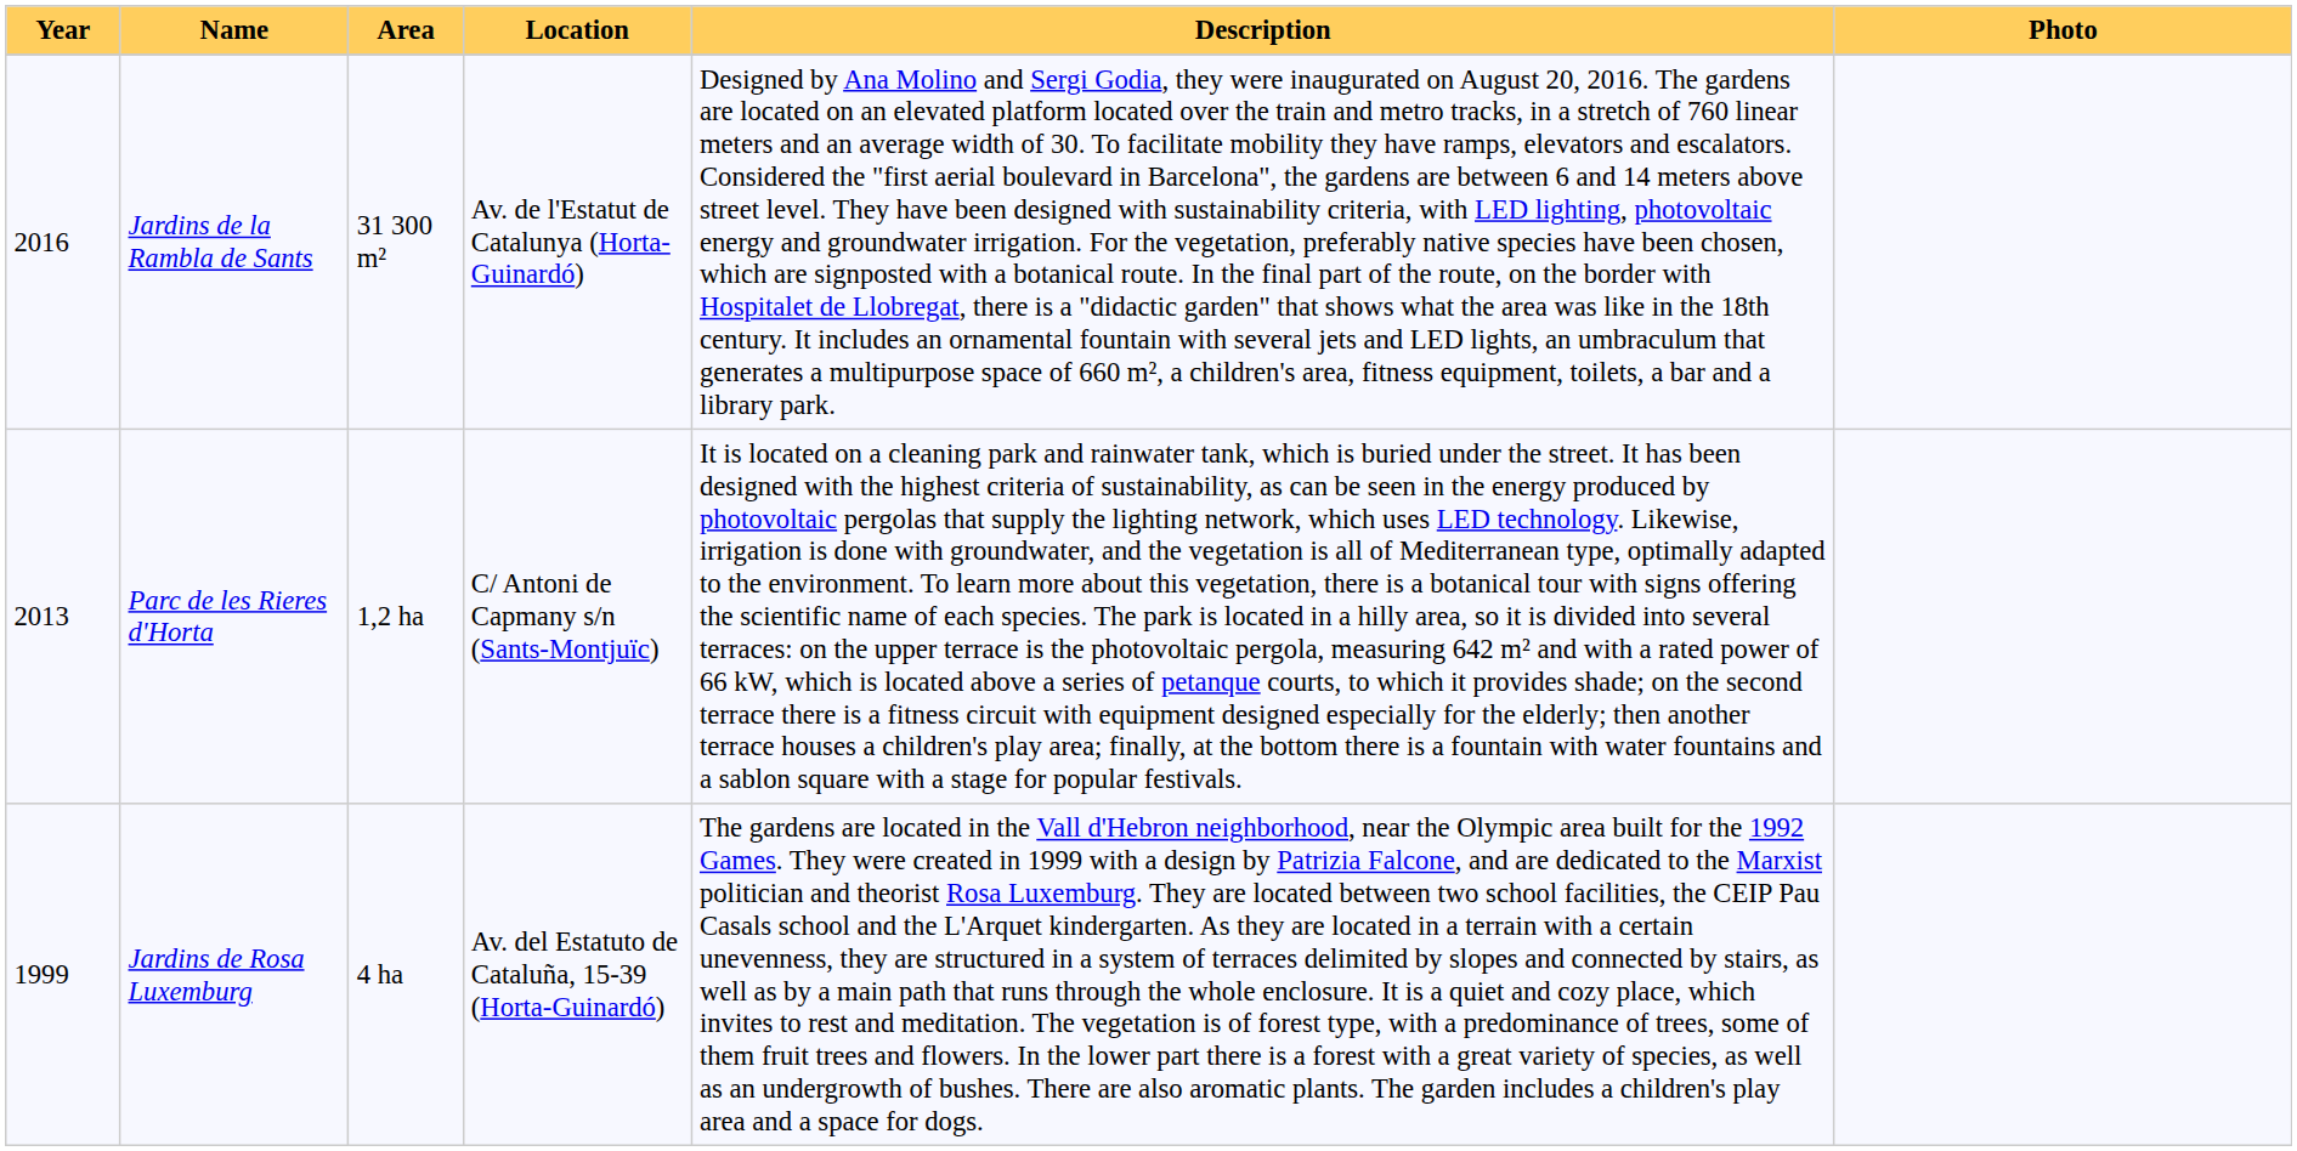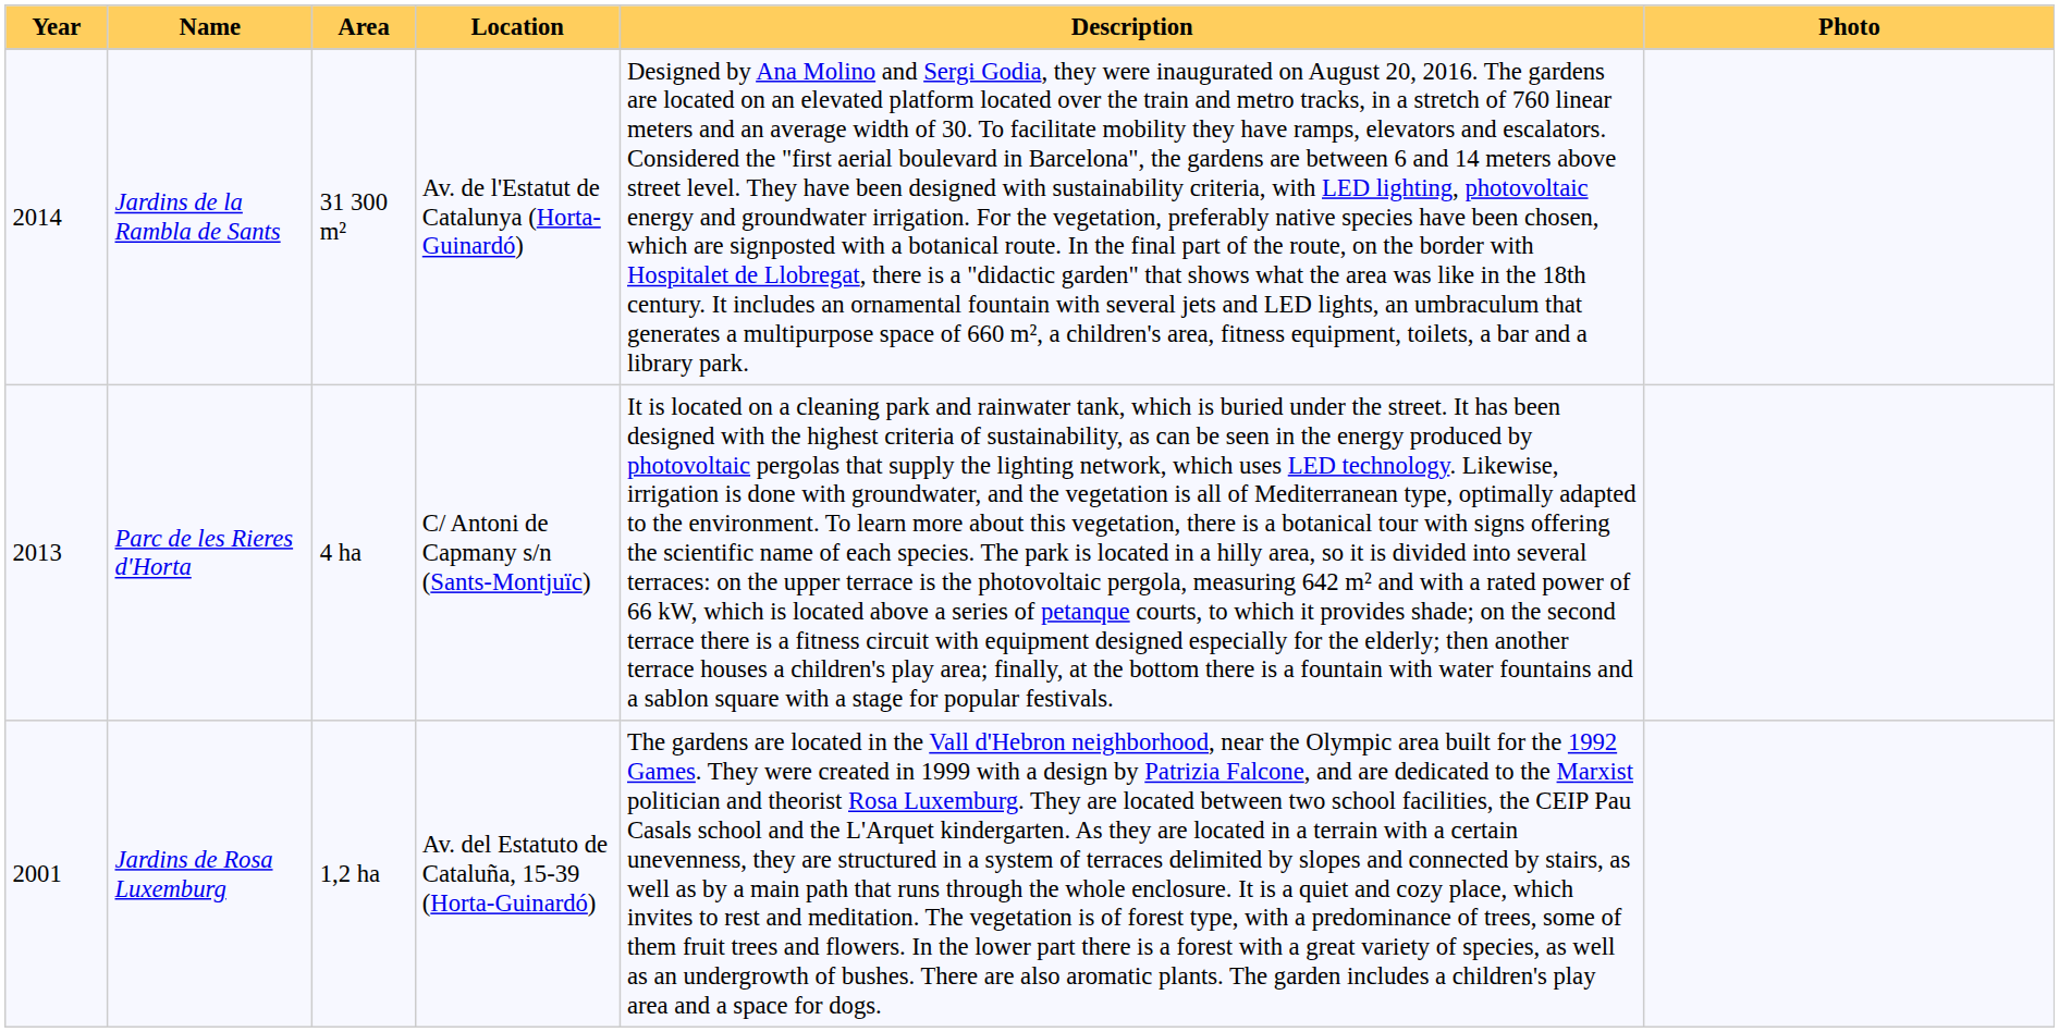 <table bgcolor="#f7f8ff" cellpadding="4" cellspacing="0" border="1" style="font-size: 95%; border: #cccccc solid 1px; border-collapse: collapse;">
 <tr>
 <th width="5%" style="background:#ffce5d;">Year</th>
 <th width="10%" style="background:#ffce5d;">Name</th>
 <th width="5%" style="background:#ffce5d;">Area</th>
 <th width="10%" style="background:#ffce5d;">Location</th>
 <th width="50%" style="background:#ffce5d;">Description</th>
 <th width="20%" style="background:#ffce5d;">Photo</th>
 </tr>
 <tr ---->
 </tr>
 <tr>
-<td>2016</td>
+<td>2014</td>
 <td><em><a href='#'>Jardins de la Rambla de Sants</a></em></td>
 <td>31 300 m²</td>
 <td>Av. de l'Estatut de Catalunya (<a href='#'>Horta-Guinardó</a>)</td>
 <td>Designed by <a href='#'>Ana Molino</a> and <a href='#'>Sergi Godia</a>, they were inaugurated on August 20, 2016. The gardens are located on an elevated platform located over the train and metro tracks, in a stretch of 760 linear meters and an average width of 30. To facilitate mobility they have ramps, elevators and escalators. Considered the "first aerial boulevard in Barcelona", the gardens are between 6 and 14 meters above street level. They have been designed with sustainability criteria, with <a href='#'>LED lighting</a>, <a href='#'>photovoltaic</a> energy and groundwater irrigation. For the vegetation, preferably native species have been chosen, which are signposted with a botanical route. In the final part of the route, on the border with <a href='#'>Hospitalet de Llobregat</a>, there is a "didactic garden" that shows what the area was like in the 18th century. It includes an ornamental fountain with several jets and LED lights, an umbraculum that generates a multipurpose space of 660 m², a children's area, fitness equipment, toilets, a bar and a library park.</td>
 <td></td>
 </tr>
 <tr>
 <td>2013</td>
 <td><em><a href='#'>Parc de les Rieres d'Horta</a></em></td>
-<td>1,2 ha</td>
+<td>4 ha</td>
 <td>C/ Antoni de Capmany s/n (<a href='#'>Sants-Montjuïc</a>)</td>
 <td>It is located on a cleaning park and rainwater tank, which is buried under the street. It has been designed with the highest criteria of sustainability, as can be seen in the energy produced by <a href='#'>photovoltaic</a> pergolas that supply the lighting network, which uses <a href='#'>LED technology</a>. Likewise, irrigation is done with groundwater, and the vegetation is all of Mediterranean type, optimally adapted to the environment. To learn more about this vegetation, there is a botanical tour with signs offering the scientific name of each species. The park is located in a hilly area, so it is divided into several terraces: on the upper terrace is the photovoltaic pergola, measuring 642 m² and with a rated power of 66 kW, which is located above a series of <a href='#'>petanque</a> courts, to which it provides shade; on the second terrace there is a fitness circuit with equipment designed especially for the elderly; then another terrace houses a children's play area; finally, at the bottom there is a fountain with water fountains and a sablon square with a stage for popular festivals.</td>
 <td></td>
 </tr>
 <tr>
-<td>1999</td>
+<td>2001</td>
 <td><em><a href='#'>Jardins de Rosa Luxemburg</a></em></td>
-<td>4 ha</td>
+<td>1,2 ha</td>
 <td>Av. del Estatuto de Cataluña, 15-39 (<a href='#'>Horta-Guinardó</a>)</td>
 <td>The gardens are located in the <a href='#'>Vall d'Hebron neighborhood</a>, near the Olympic area built for the <a href='#'>1992 Games</a>. They were created in 1999 with a design by <a href='#'>Patrizia Falcone</a>, and are dedicated to the <a href='#'>Marxist</a> politician and theorist <a href='#'>Rosa Luxemburg</a>. They are located between two school facilities, the CEIP Pau Casals school and the L'Arquet kindergarten. As they are located in a terrain with a certain unevenness, they are structured in a system of terraces delimited by slopes and connected by stairs, as well as by a main path that runs through the whole enclosure. It is a quiet and cozy place, which invites to rest and meditation. The vegetation is of forest type, with a predominance of trees, some of them fruit trees and flowers. In the lower part there is a forest with a great variety of species, as well as an undergrowth of bushes. There are also aromatic plants. The garden includes a children's play area and a space for dogs.</td>
 <td></td>
 </tr>
 <tr>
 </tr>
 </table>
